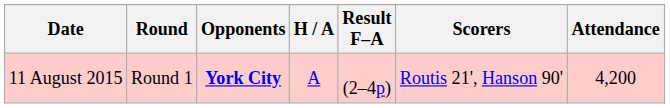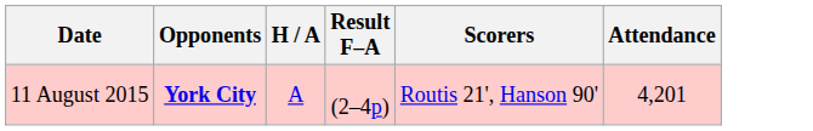 <table class="wikitable" style="text-align:center">
 <tr>
 <th>Date</th>
-<th>Round</th>
 <th>Opponents</th>
 <th>H / A</th>
 <th>Result<br>F–A</th>
 <th>Scorers</th>
 <th>Attendance</th>
 </tr>
 <tr style="background:#fcc;">
 <td>11 August 2015</td>
-<td>Round 1</td>
 <td><strong><a href='#'>York City</a></strong></td>
 <td><a href='#'>A</a></td>
 <td> <br>(2–4<a href='#'>p</a>)</td>
 <td><a href='#'>Routis</a> 21', <a href='#'>Hanson</a> 90'</td>
-<td>4,200</td>
+<td>4,201</td>
 </tr>
 </table>
